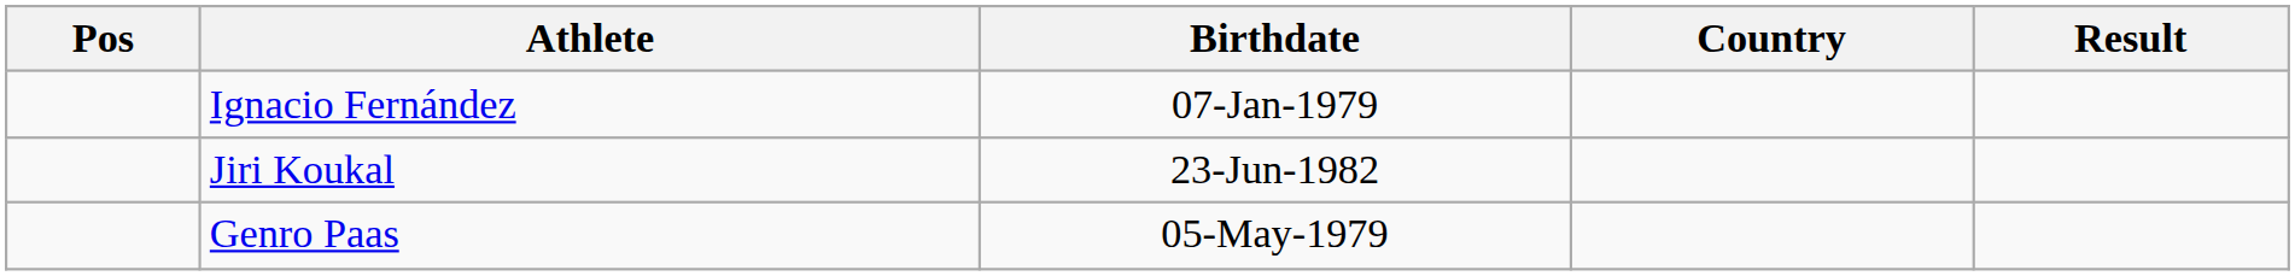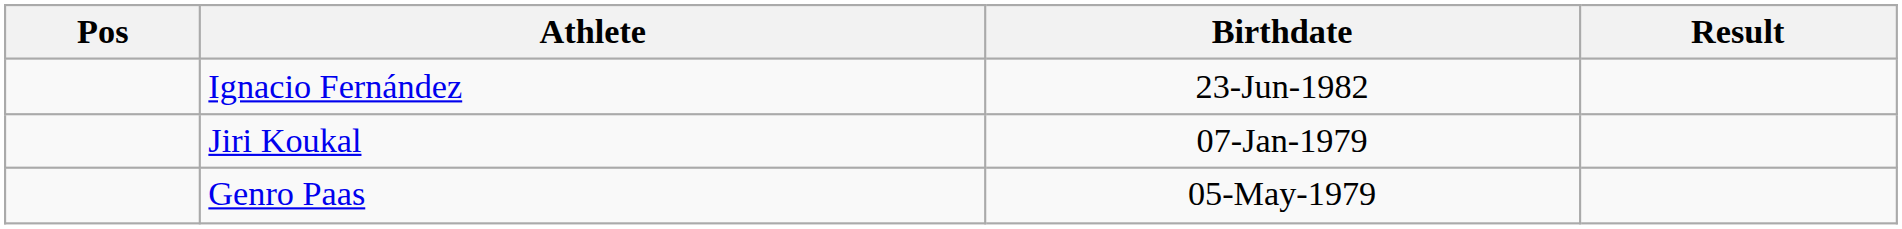 <table class="wikitable"  style="text-align:center; width:70%;">
 <tr>
 <th>Pos</th>
 <th>Athlete</th>
 <th>Birthdate</th>
-<th>Country</th>
 <th>Result</th>
 </tr>
 <tr>
 <td align=center></td>
 <td align=left><a href='#'>Ignacio Fernández</a></td>
-<td>07-Jan-1979</td>
-<td align=left></td>
+<td>23-Jun-1982</td>
 <td></td>
 </tr>
 <tr>
 <td align=center></td>
 <td align=left><a href='#'>Jiri Koukal</a></td>
-<td>23-Jun-1982</td>
-<td align=left></td>
+<td>07-Jan-1979</td>
 <td></td>
 </tr>
 <tr>
 <td align=center></td>
 <td align=left><a href='#'>Genro Paas</a></td>
 <td>05-May-1979</td>
-<td align=left></td>
 <td></td>
 </tr>
 </table>
